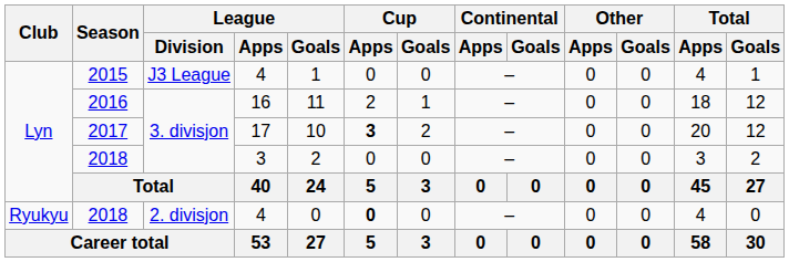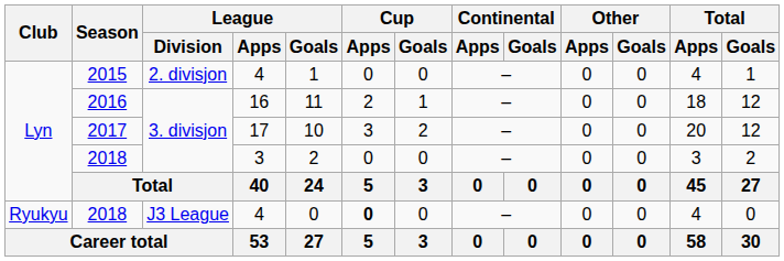 <table class="wikitable" style="text-align: center">
 <tr>
 <th rowspan="2">Club</th>
 <th rowspan="2">Season</th>
 <th colspan="3">League</th>
 <th colspan="2">Cup</th>
 <th colspan="2">Continental</th>
 <th colspan="2">Other</th>
 <th colspan="2">Total</th>
 </tr>
 <tr>
 <th>Division</th>
 <th>Apps</th>
 <th>Goals</th>
 <th>Apps</th>
 <th>Goals</th>
 <th>Apps</th>
 <th>Goals</th>
 <th>Apps</th>
 <th>Goals</th>
 <th>Apps</th>
 <th>Goals</th>
 </tr>
 <tr>
 <td rowspan="5"><a href='#'>Lyn</a></td>
 <td><a href='#'>2015</a></td>
-<td><a href='#'>J3 League</a></td>
+<td><a href='#'>2. divisjon</a></td>
 <td>4</td>
 <td>1</td>
 <td>0</td>
 <td>0</td>
 <td colspan="2">–</td>
 <td>0</td>
 <td>0</td>
 <td>4</td>
 <td>1</td>
 </tr>
 <tr>
 <td><a href='#'>2016</a></td>
 <td rowspan="3"><a href='#'>3. divisjon</a></td>
 <td>16</td>
 <td>11</td>
 <td>2</td>
 <td>1</td>
 <td colspan="2">–</td>
 <td>0</td>
 <td>0</td>
 <td>18</td>
 <td>12</td>
 </tr>
 <tr>
 <td><a href='#'>2017</a></td>
 <td>17</td>
 <td>10</td>
-<td><strong>3</strong></td>
+<td>3</td>
 <td>2</td>
 <td colspan="2">–</td>
 <td>0</td>
 <td>0</td>
 <td>20</td>
 <td>12</td>
 </tr>
 <tr>
 <td><a href='#'>2018</a></td>
 <td>3</td>
 <td>2</td>
 <td>0</td>
 <td>0</td>
 <td colspan="2">–</td>
 <td>0</td>
 <td>0</td>
 <td>3</td>
 <td>2</td>
 </tr>
 <tr>
 <th colspan=2>Total</th>
 <th>40</th>
 <th>24</th>
 <th>5</th>
 <th>3</th>
 <th>0</th>
 <th>0</th>
 <th>0</th>
 <th>0</th>
 <th>45</th>
 <th>27</th>
 </tr>
 <tr>
 <td><a href='#'>Ryukyu</a></td>
 <td><a href='#'>2018</a></td>
-<td><a href='#'>2. divisjon</a></td>
+<td><a href='#'>J3 League</a></td>
 <td>4</td>
 <td>0</td>
 <td><strong>0</strong></td>
 <td>0</td>
 <td colspan="2">–</td>
 <td>0</td>
 <td>0</td>
 <td>4</td>
 <td>0</td>
 </tr>
 <tr>
 <th colspan=3>Career total</th>
 <th>53</th>
 <th>27</th>
 <th>5</th>
 <th>3</th>
 <th>0</th>
 <th>0</th>
 <th>0</th>
 <th>0</th>
 <th>58</th>
 <th>30</th>
 </tr>
 </table>
